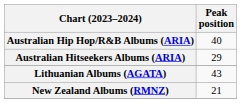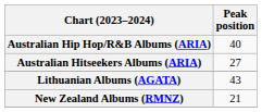 <table class="wikitable sortable plainrowheaders" style="text-align:center">
 <tr>
 <th scope="col">Chart (2023–2024)</th>
 <th scope="col">Peak<br>position</th>
 </tr>
 <tr>
 <th scope="row">Australian Hip Hop/R&B Albums (<a href='#'>ARIA</a>)</th>
 <td>40</td>
 </tr>
 <tr>
 <th scope="row">Australian Hitseekers Albums (<a href='#'>ARIA</a>)</th>
-<td>29</td>
+<td>27</td>
 </tr>
 <tr>
 </tr>
 <tr>
 </tr>
 <tr>
 <th scope="row">Lithuanian Albums (<a href='#'>AGATA</a>)</th>
 <td>43</td>
 </tr>
 <tr>
 <th scope="row">New Zealand Albums (<a href='#'>RMNZ</a>)</th>
 <td>21</td>
 </tr>
 <tr>
 </tr>
 <tr>
 </tr>
 </table>
